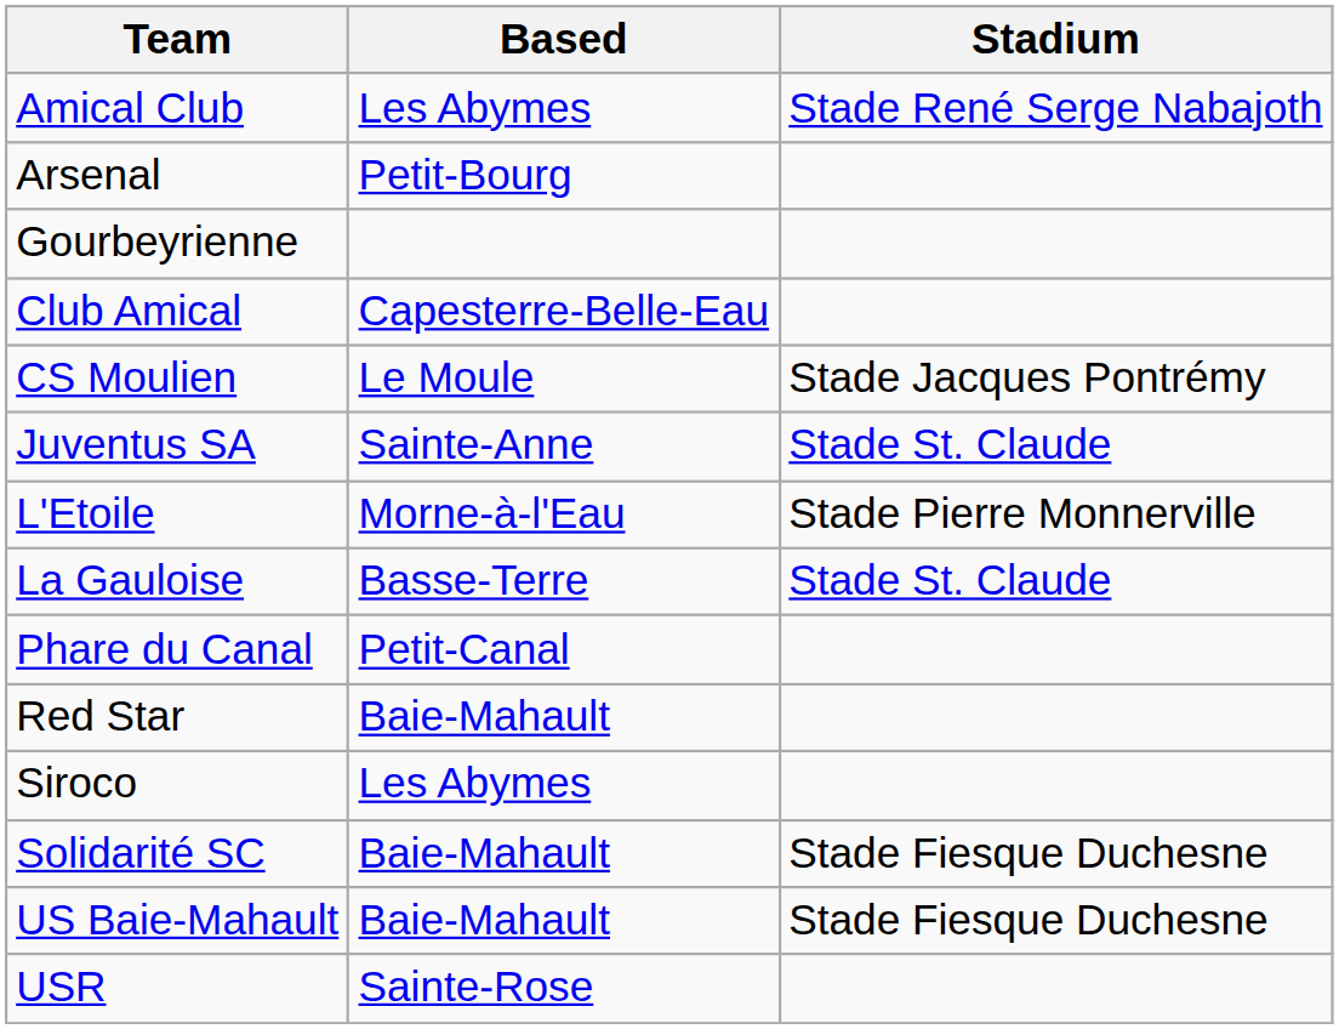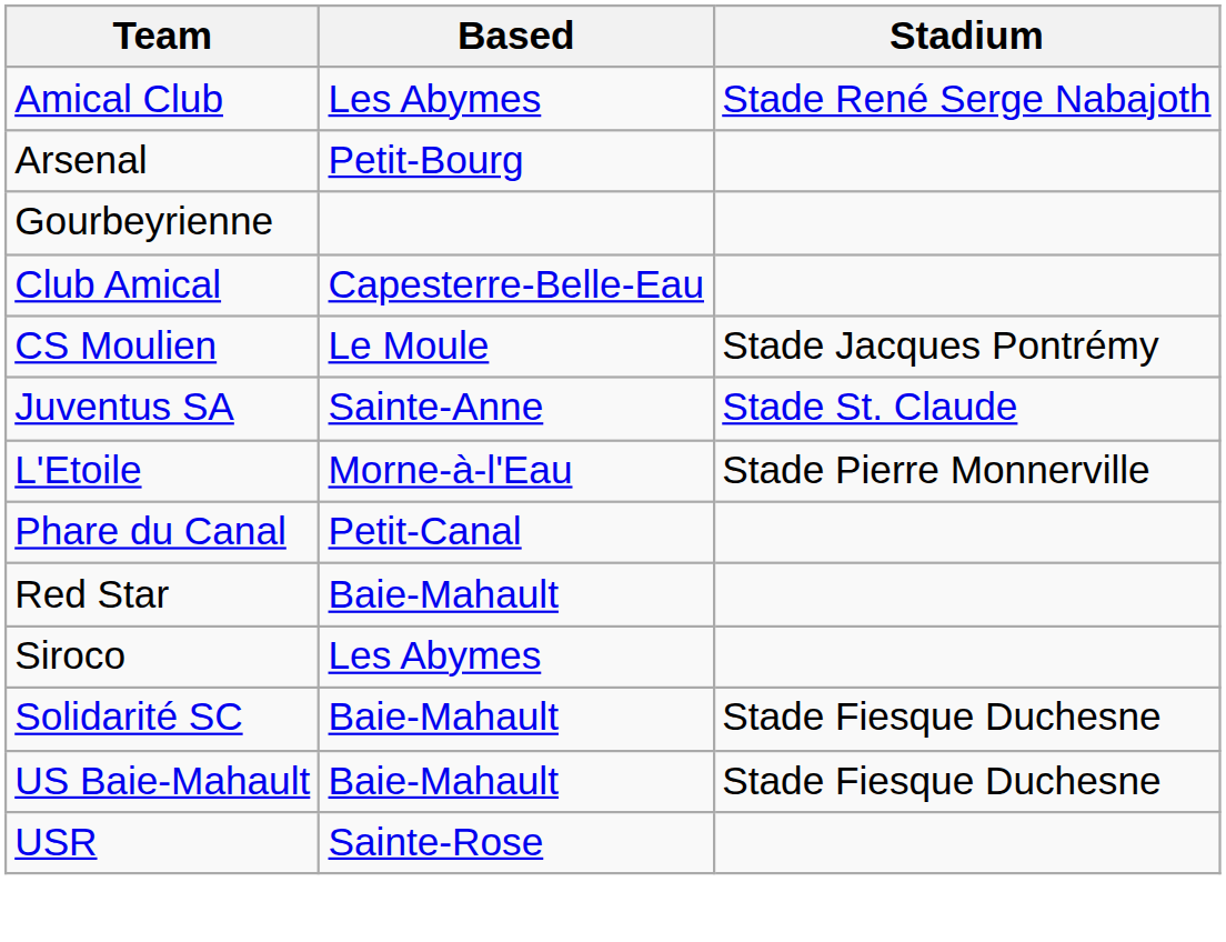 <table class="wikitable">
 <tr>
 <th>Team</th>
 <th>Based</th>
 <th>Stadium</th>
 </tr>
 <tr>
 <td><a href='#'>Amical Club</a></td>
 <td><a href='#'>Les Abymes</a></td>
 <td><a href='#'>Stade René Serge Nabajoth</a></td>
 </tr>
 <tr>
 <td>Arsenal</td>
 <td><a href='#'>Petit-Bourg</a></td>
 <td></td>
 </tr>
 <tr>
 <td>Gourbeyrienne</td>
 <td></td>
 <td></td>
 </tr>
 <tr>
 <td><a href='#'>Club Amical</a></td>
 <td><a href='#'>Capesterre-Belle-Eau</a></td>
 <td></td>
 </tr>
 <tr>
 <td><a href='#'>CS Moulien</a></td>
 <td><a href='#'>Le Moule</a></td>
 <td>Stade Jacques Pontrémy</td>
 </tr>
 <tr>
 <td><a href='#'>Juventus SA</a></td>
 <td><a href='#'>Sainte-Anne</a></td>
 <td><a href='#'>Stade St. Claude</a></td>
 </tr>
 <tr>
 <td><a href='#'>L'Etoile</a></td>
 <td><a href='#'>Morne-à-l'Eau</a></td>
 <td>Stade Pierre Monnerville</td>
 </tr>
 <tr>
-<td><a href='#'>La Gauloise</a></td>
-<td><a href='#'>Basse-Terre</a></td>
-<td><a href='#'>Stade St. Claude</a></td>
-</tr>
-<tr>
 <td><a href='#'>Phare du Canal</a></td>
 <td><a href='#'>Petit-Canal</a></td>
 <td></td>
 </tr>
 <tr>
 <td>Red Star</td>
 <td><a href='#'>Baie-Mahault</a></td>
 <td></td>
 </tr>
 <tr>
 <td>Siroco</td>
 <td><a href='#'>Les Abymes</a></td>
 <td></td>
 </tr>
 <tr>
 <td><a href='#'>Solidarité SC</a></td>
 <td><a href='#'>Baie-Mahault</a></td>
 <td>Stade Fiesque Duchesne</td>
 </tr>
 <tr>
 <td><a href='#'>US Baie-Mahault</a></td>
 <td><a href='#'>Baie-Mahault</a></td>
 <td>Stade Fiesque Duchesne</td>
 </tr>
 <tr>
 <td><a href='#'>USR</a></td>
 <td><a href='#'>Sainte-Rose</a></td>
 <td></td>
 </tr>
 </table>
